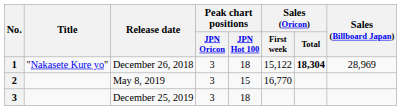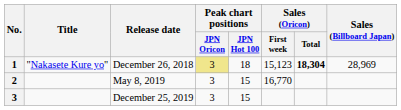 <table class="wikitable" style="text-align:center;">
 <tr>
 <th rowspan="2">No.</th>
 <th rowspan="2">Title</th>
 <th rowspan="2">Release date</th>
 <th colspan="2">Peak chart positions</th>
 <th colspan="2">Sales<br><small>(<a href='#'>Oricon</a>)</small><br></th>
 <th rowspan="2">Sales<br><small>(<a href='#'>Billboard Japan</a>)</small></th>
 </tr>
 <tr style="font-size:smaller;">
 <th width="45"><a href='#'>JPN</a><br><a href='#'>Oricon</a><br></th>
 <th width="45"><a href='#'>JPN</a><br><a href='#'>Hot 100</a><br></th>
 <th width="35">First week</th>
 <th colspan="1">Total</th>
 </tr>
 <tr>
 <th align="left">1</th>
 <td align="left">"<a href='#'>Nakasete Kure yo</a>" </td>
 <td align="left">December 26, 2018</td>
-<td>3</td>
+<td style="background: khaki;">3</td>
 <td align="center">18</td>
-<td align="right">15,122</td>
+<td align="right">15,123</td>
 <td align="right"><strong>18,304</strong></td>
 <td align="center">28,969</td>
 </tr>
 <tr>
 <th align="left">2</th>
 <td align="left"></td>
 <td align="left">May 8, 2019</td>
 <td>3</td>
 <td align="center">15</td>
 <td align="right">16,770</td>
 <td align="right"></td>
 <td align="center"></td>
 </tr>
 <tr>
 <th align="left">3</th>
 <td align="left"></td>
 <td align="left">December 25, 2019</td>
 <td>3</td>
-<td align="center">18</td>
+<td align="center">15</td>
 <td align="right"></td>
 <td align="right"></td>
 <td align="center"></td>
 </tr>
 </table>
